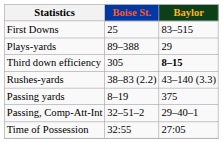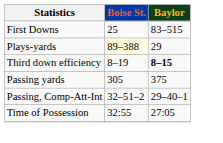 <table class="wikitable">
 <tr>
 <th>Statistics</th>
 <th style="background:#0039a6; color:#ff571f">Boise St.</th>
 <th style="background:#0d4018; color:#ffb517">Baylor</th>
 </tr>
 <tr>
 <td>First Downs</td>
 <td>25</td>
 <td>83–515</td>
 </tr>
 <tr>
 <td>Plays-yards</td>
-<td>89–388</td>
+<td style="background: lightyellow;">89–388</td>
 <td>29</td>
 </tr>
 <tr>
 <td>Third down efficiency</td>
-<td>305</td>
+<td>8–19</td>
 <td><strong>8–15</strong></td>
 </tr>
 <tr>
-<td>Rushes-yards</td>
-<td>38–83 (2.2)</td>
-<td>43–140 (3.3)</td>
-</tr>
-<tr>
 <td>Passing yards</td>
-<td>8–19</td>
+<td>305</td>
 <td>375</td>
 </tr>
 <tr>
 <td>Passing, Comp-Att-Int</td>
 <td>32–51–2</td>
 <td>29–40–1</td>
 </tr>
 <tr>
 <td>Time of Possession</td>
 <td>32:55</td>
 <td>27:05</td>
 </tr>
 <tr>
 </tr>
 </table>
